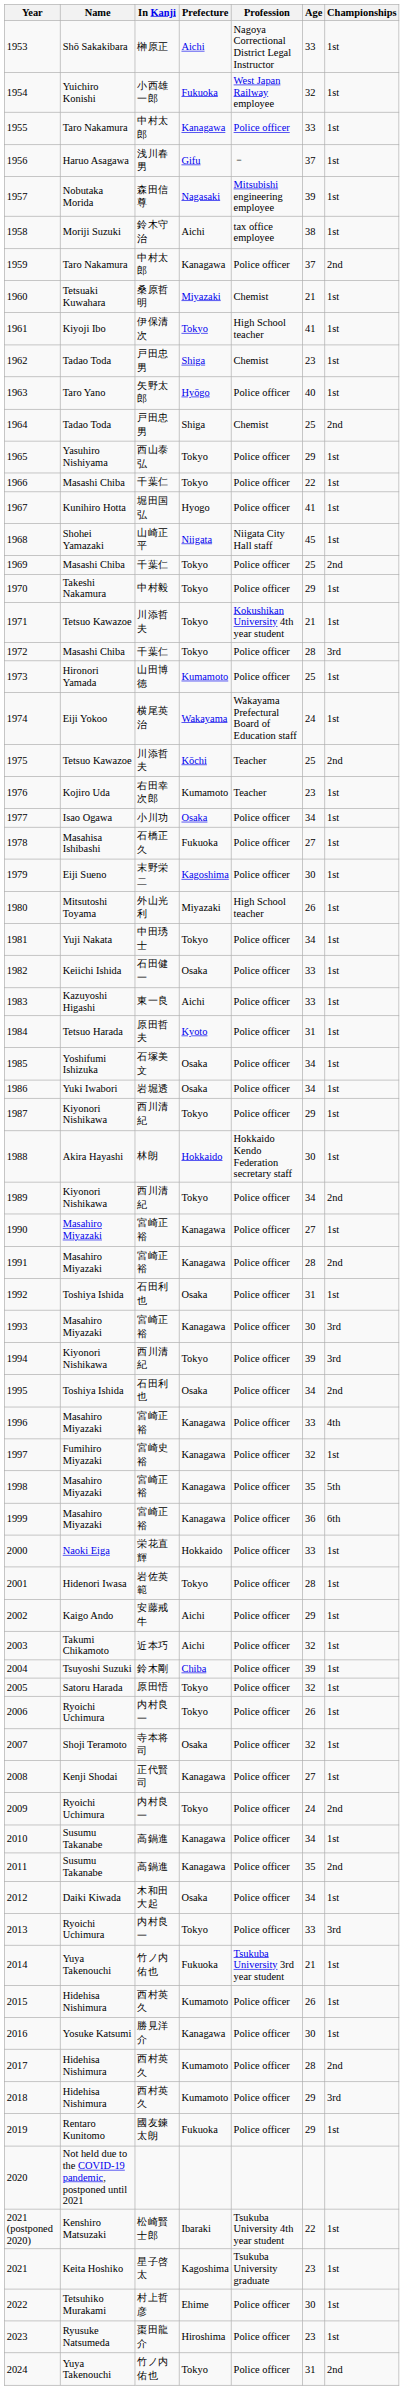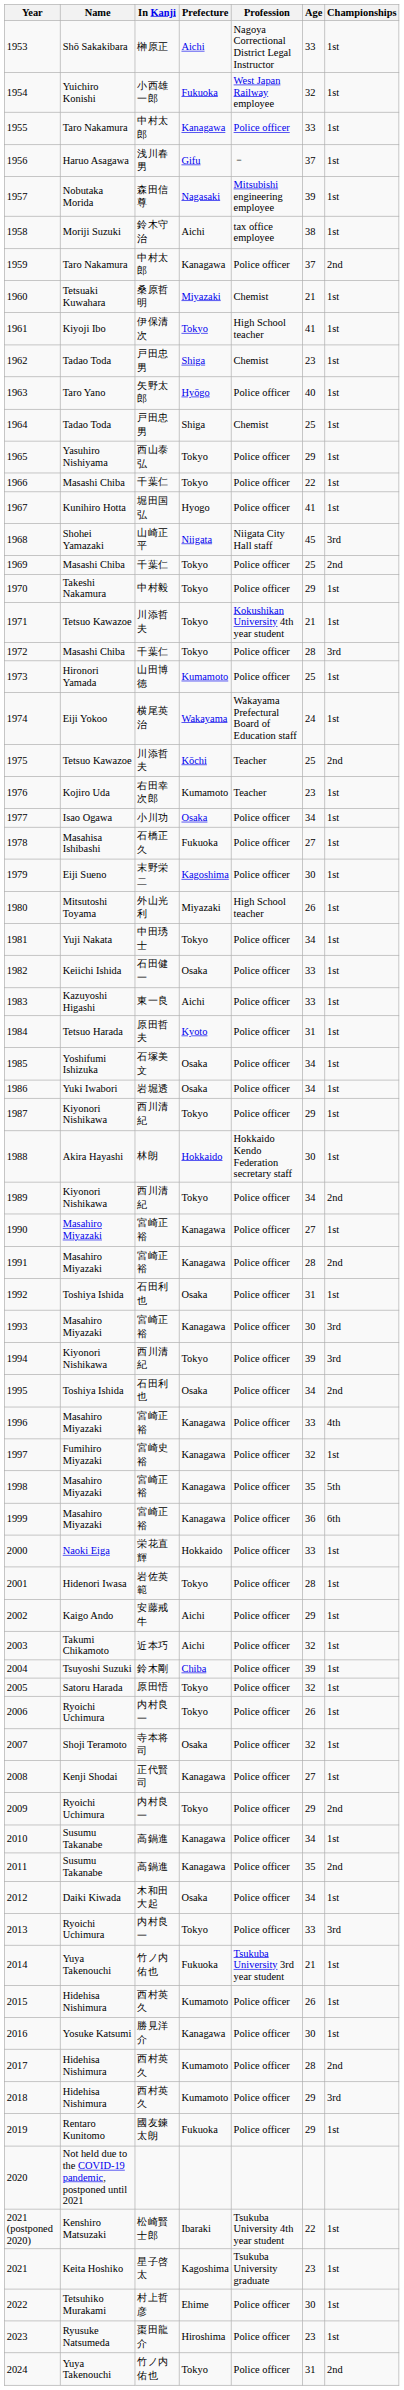 <table class="sortable wikitable">
 <tr>
 <th>Year</th>
 <th style="white-space: nowrap;">Name</th>
 <th style="white-space: nowrap;">In <a href='#'>Kanji</a></th>
 <th style="white-space: nowrap;">Prefecture</th>
 <th style="white-space: nowrap;">Profession</th>
 <th style="white-space: nowrap;">Age</th>
 <th style="white-space: nowrap;">Championships</th>
 </tr>
 <tr>
 <td>1953</td>
 <td>Shō Sakakibara</td>
 <td>榊原正</td>
 <td><a href='#'>Aichi</a></td>
 <td>Nagoya Correctional District Legal Instructor</td>
 <td>33</td>
 <td>1st</td>
 </tr>
 <tr>
 <td>1954</td>
 <td>Yuichiro Konishi</td>
 <td>小西雄一郎</td>
 <td><a href='#'>Fukuoka</a></td>
 <td><a href='#'>West Japan Railway</a> employee</td>
 <td>32</td>
 <td>1st</td>
 </tr>
 <tr>
 <td>1955</td>
 <td>Taro Nakamura</td>
 <td>中村太郎</td>
 <td><a href='#'>Kanagawa</a></td>
 <td><a href='#'>Police officer</a></td>
 <td>33</td>
 <td>1st</td>
 </tr>
 <tr>
 <td>1956</td>
 <td>Haruo Asagawa</td>
 <td>浅川春男</td>
 <td><a href='#'>Gifu</a></td>
 <td>－</td>
 <td>37</td>
 <td>1st</td>
 </tr>
 <tr>
 <td>1957</td>
 <td>Nobutaka Morida</td>
 <td>森田信尊</td>
 <td><a href='#'>Nagasaki</a></td>
 <td><a href='#'>Mitsubishi</a> engineering employee</td>
 <td>39</td>
 <td>1st</td>
 </tr>
 <tr>
 <td>1958</td>
 <td>Moriji Suzuki</td>
 <td>鈴木守治</td>
 <td>Aichi</td>
 <td>tax office employee</td>
 <td>38</td>
 <td>1st</td>
 </tr>
 <tr>
 <td>1959</td>
 <td>Taro Nakamura</td>
 <td>中村太郎</td>
 <td>Kanagawa</td>
 <td>Police officer</td>
 <td>37</td>
 <td>2nd</td>
 </tr>
 <tr>
 <td>1960</td>
 <td>Tetsuaki Kuwahara</td>
 <td>桑原哲明</td>
 <td><a href='#'>Miyazaki</a></td>
 <td>Chemist</td>
 <td>21</td>
 <td>1st</td>
 </tr>
 <tr>
 <td>1961</td>
 <td>Kiyoji Ibo</td>
 <td>伊保清次</td>
 <td><a href='#'>Tokyo</a></td>
 <td>High School teacher</td>
 <td>41</td>
 <td>1st</td>
 </tr>
 <tr>
 <td>1962</td>
 <td>Tadao Toda</td>
 <td>戸田忠男</td>
 <td><a href='#'>Shiga</a></td>
 <td>Chemist</td>
 <td>23</td>
 <td>1st</td>
 </tr>
 <tr>
 <td>1963</td>
 <td>Taro Yano</td>
 <td>矢野太郎</td>
 <td><a href='#'>Hyōgo</a></td>
 <td>Police officer</td>
 <td>40</td>
 <td>1st</td>
 </tr>
 <tr>
 <td>1964</td>
 <td>Tadao Toda</td>
 <td>戸田忠男</td>
 <td>Shiga</td>
 <td>Chemist</td>
 <td>25</td>
-<td>2nd</td>
+<td>1st</td>
 </tr>
 <tr>
 <td>1965</td>
 <td>Yasuhiro Nishiyama</td>
 <td>西山泰弘</td>
 <td>Tokyo</td>
 <td>Police officer</td>
 <td>29</td>
 <td>1st</td>
 </tr>
 <tr>
 <td>1966</td>
 <td>Masashi Chiba</td>
 <td>千葉仁</td>
 <td>Tokyo</td>
 <td>Police officer</td>
 <td>22</td>
 <td>1st</td>
 </tr>
 <tr>
 <td>1967</td>
 <td>Kunihiro Hotta</td>
 <td>堀田国弘</td>
 <td>Hyogo</td>
 <td>Police officer</td>
 <td>41</td>
 <td>1st</td>
 </tr>
 <tr>
 <td>1968</td>
 <td>Shohei Yamazaki</td>
 <td>山崎正平</td>
 <td><a href='#'>Niigata</a></td>
 <td>Niigata City Hall staff</td>
 <td>45</td>
-<td>1st</td>
+<td>3rd</td>
 </tr>
 <tr>
 <td>1969</td>
 <td>Masashi Chiba</td>
 <td>千葉仁</td>
 <td>Tokyo</td>
 <td>Police officer</td>
 <td>25</td>
 <td>2nd</td>
 </tr>
 <tr>
 <td>1970</td>
 <td>Takeshi Nakamura</td>
 <td>中村毅</td>
 <td>Tokyo</td>
 <td>Police officer</td>
 <td>29</td>
 <td>1st</td>
 </tr>
 <tr>
 <td>1971</td>
 <td>Tetsuo Kawazoe</td>
 <td>川添哲夫</td>
 <td>Tokyo</td>
 <td><a href='#'>Kokushikan University</a> 4th year student</td>
 <td>21</td>
 <td>1st</td>
 </tr>
 <tr>
 <td>1972</td>
 <td>Masashi Chiba</td>
 <td>千葉仁</td>
 <td>Tokyo</td>
 <td>Police officer</td>
 <td>28</td>
 <td>3rd</td>
 </tr>
 <tr>
 <td>1973</td>
 <td>Hironori Yamada</td>
 <td>山田博徳</td>
 <td><a href='#'>Kumamoto</a></td>
 <td>Police officer</td>
 <td>25</td>
 <td>1st</td>
 </tr>
 <tr>
 <td>1974</td>
 <td>Eiji Yokoo</td>
 <td>横尾英治</td>
 <td><a href='#'>Wakayama</a></td>
 <td>Wakayama Prefectural Board of Education staff</td>
 <td>24</td>
 <td>1st</td>
 </tr>
 <tr>
 <td>1975</td>
 <td>Tetsuo Kawazoe</td>
 <td>川添哲夫</td>
 <td><a href='#'>Kōchi</a></td>
 <td>Teacher</td>
 <td>25</td>
 <td>2nd</td>
 </tr>
 <tr>
 <td>1976</td>
 <td>Kojiro Uda</td>
 <td>右田幸次郎</td>
 <td>Kumamoto</td>
 <td>Teacher</td>
 <td>23</td>
 <td>1st</td>
 </tr>
 <tr>
 <td>1977</td>
 <td>Isao Ogawa</td>
 <td>小川功</td>
 <td><a href='#'>Osaka</a></td>
 <td>Police officer</td>
 <td>34</td>
 <td>1st</td>
 </tr>
 <tr>
 <td>1978</td>
 <td>Masahisa Ishibashi</td>
 <td>石橋正久</td>
 <td>Fukuoka</td>
 <td>Police officer</td>
 <td>27</td>
 <td>1st</td>
 </tr>
 <tr>
 <td>1979</td>
 <td>Eiji Sueno</td>
 <td>末野栄二</td>
 <td><a href='#'>Kagoshima</a></td>
 <td>Police officer</td>
 <td>30</td>
 <td>1st</td>
 </tr>
 <tr>
 <td>1980</td>
 <td>Mitsutoshi Toyama</td>
 <td>外山光利</td>
 <td>Miyazaki</td>
 <td>High School teacher</td>
 <td>26</td>
 <td>1st</td>
 </tr>
 <tr>
 <td>1981</td>
 <td>Yuji Nakata</td>
 <td>中田琇士</td>
 <td>Tokyo</td>
 <td>Police officer</td>
 <td>34</td>
 <td>1st</td>
 </tr>
 <tr>
 <td>1982</td>
 <td>Keiichi Ishida</td>
 <td>石田健一</td>
 <td>Osaka</td>
 <td>Police officer</td>
 <td>33</td>
 <td>1st</td>
 </tr>
 <tr>
 <td>1983</td>
 <td>Kazuyoshi Higashi</td>
 <td>東一良</td>
 <td>Aichi</td>
 <td>Police officer</td>
 <td>33</td>
 <td>1st</td>
 </tr>
 <tr>
 <td>1984</td>
 <td>Tetsuo Harada</td>
 <td>原田哲夫</td>
 <td><a href='#'>Kyoto</a></td>
 <td>Police officer</td>
 <td>31</td>
 <td>1st</td>
 </tr>
 <tr>
 <td>1985</td>
 <td>Yoshifumi Ishizuka</td>
 <td>石塚美文</td>
 <td>Osaka</td>
 <td>Police officer</td>
 <td>34</td>
 <td>1st</td>
 </tr>
 <tr>
 <td>1986</td>
 <td>Yuki Iwabori</td>
 <td>岩堀透</td>
 <td>Osaka</td>
 <td>Police officer</td>
 <td>34</td>
 <td>1st</td>
 </tr>
 <tr>
 <td>1987</td>
 <td>Kiyonori Nishikawa</td>
 <td>西川清紀</td>
 <td>Tokyo</td>
 <td>Police officer</td>
 <td>29</td>
 <td>1st</td>
 </tr>
 <tr>
 <td>1988</td>
 <td>Akira Hayashi</td>
 <td>林朗</td>
 <td><a href='#'>Hokkaido</a></td>
 <td>Hokkaido Kendo Federation secretary staff</td>
 <td>30</td>
 <td>1st</td>
 </tr>
 <tr>
 <td>1989</td>
 <td>Kiyonori Nishikawa</td>
 <td>西川清紀</td>
 <td>Tokyo</td>
 <td>Police officer</td>
 <td>34</td>
 <td>2nd</td>
 </tr>
 <tr>
 <td>1990</td>
 <td><a href='#'>Masahiro Miyazaki</a></td>
 <td>宮崎正裕</td>
 <td>Kanagawa</td>
 <td>Police officer</td>
 <td>27</td>
 <td>1st</td>
 </tr>
 <tr>
 <td>1991</td>
 <td>Masahiro Miyazaki</td>
 <td>宮崎正裕</td>
 <td>Kanagawa</td>
 <td>Police officer</td>
 <td>28</td>
 <td>2nd</td>
 </tr>
 <tr>
 <td>1992</td>
 <td>Toshiya Ishida</td>
 <td>石田利也</td>
 <td>Osaka</td>
 <td>Police officer</td>
 <td>31</td>
 <td>1st</td>
 </tr>
 <tr>
 <td>1993</td>
 <td>Masahiro Miyazaki</td>
 <td>宮崎正裕</td>
 <td>Kanagawa</td>
 <td>Police officer</td>
 <td>30</td>
 <td>3rd</td>
 </tr>
 <tr>
 <td>1994</td>
 <td>Kiyonori Nishikawa</td>
 <td>西川清紀</td>
 <td>Tokyo</td>
 <td>Police officer</td>
 <td>39</td>
 <td>3rd</td>
 </tr>
 <tr>
 <td>1995</td>
 <td>Toshiya Ishida</td>
 <td>石田利也</td>
 <td>Osaka</td>
 <td>Police officer</td>
 <td>34</td>
 <td>2nd</td>
 </tr>
 <tr>
 <td>1996</td>
 <td>Masahiro Miyazaki</td>
 <td>宮崎正裕</td>
 <td>Kanagawa</td>
 <td>Police officer</td>
 <td>33</td>
 <td>4th</td>
 </tr>
 <tr>
 <td>1997</td>
 <td>Fumihiro Miyazaki</td>
 <td>宮崎史裕</td>
 <td>Kanagawa</td>
 <td>Police officer</td>
 <td>32</td>
 <td>1st</td>
 </tr>
 <tr>
 <td>1998</td>
 <td>Masahiro Miyazaki</td>
 <td>宮崎正裕</td>
 <td>Kanagawa</td>
 <td>Police officer</td>
 <td>35</td>
 <td>5th</td>
 </tr>
 <tr>
 <td>1999</td>
 <td>Masahiro Miyazaki</td>
 <td>宮崎正裕</td>
 <td>Kanagawa</td>
 <td>Police officer</td>
 <td>36</td>
 <td>6th</td>
 </tr>
 <tr>
 <td>2000</td>
 <td><a href='#'>Naoki Eiga</a></td>
 <td>栄花直輝</td>
 <td>Hokkaido</td>
 <td>Police officer</td>
 <td>33</td>
 <td>1st</td>
 </tr>
 <tr>
 <td>2001</td>
 <td>Hidenori Iwasa</td>
 <td>岩佐英範</td>
 <td>Tokyo</td>
 <td>Police officer</td>
 <td>28</td>
 <td>1st</td>
 </tr>
 <tr>
 <td>2002</td>
 <td>Kaigo Ando</td>
 <td>安藤戒牛</td>
 <td>Aichi</td>
 <td>Police officer</td>
 <td>29</td>
 <td>1st</td>
 </tr>
 <tr>
 <td>2003</td>
 <td>Takumi Chikamoto</td>
 <td>近本巧</td>
 <td>Aichi</td>
 <td>Police officer</td>
 <td>32</td>
 <td>1st</td>
 </tr>
 <tr>
 <td>2004</td>
 <td>Tsuyoshi Suzuki</td>
 <td>鈴木剛</td>
 <td><a href='#'>Chiba</a></td>
 <td>Police officer</td>
 <td>39</td>
 <td>1st</td>
 </tr>
 <tr>
 <td>2005</td>
 <td>Satoru Harada</td>
 <td>原田悟</td>
 <td>Tokyo</td>
 <td>Police officer</td>
 <td>32</td>
 <td>1st</td>
 </tr>
 <tr>
 <td>2006</td>
 <td>Ryoichi Uchimura</td>
 <td>内村良一</td>
 <td>Tokyo</td>
 <td>Police officer</td>
 <td>26</td>
 <td>1st</td>
 </tr>
 <tr>
 <td>2007</td>
 <td>Shoji Teramoto</td>
 <td>寺本将司</td>
 <td>Osaka</td>
 <td>Police officer</td>
 <td>32</td>
 <td>1st</td>
 </tr>
 <tr>
 <td>2008</td>
 <td>Kenji Shodai</td>
 <td>正代賢司</td>
 <td>Kanagawa</td>
 <td>Police officer</td>
 <td>27</td>
 <td>1st</td>
 </tr>
 <tr>
 <td>2009</td>
 <td>Ryoichi Uchimura</td>
 <td>内村良一</td>
 <td>Tokyo</td>
 <td>Police officer</td>
-<td>24</td>
+<td>29</td>
 <td>2nd</td>
 </tr>
 <tr>
 <td>2010</td>
 <td>Susumu Takanabe</td>
 <td>高鍋進</td>
 <td>Kanagawa</td>
 <td>Police officer</td>
 <td>34</td>
 <td>1st</td>
 </tr>
 <tr>
 <td>2011</td>
 <td>Susumu Takanabe</td>
 <td>高鍋進</td>
 <td>Kanagawa</td>
 <td>Police officer</td>
 <td>35</td>
 <td>2nd</td>
 </tr>
 <tr>
 <td>2012</td>
 <td>Daiki Kiwada</td>
 <td>木和田大起</td>
 <td>Osaka</td>
 <td>Police officer</td>
 <td>34</td>
 <td>1st</td>
 </tr>
 <tr>
 <td>2013</td>
 <td>Ryoichi Uchimura</td>
 <td>内村良一</td>
 <td>Tokyo</td>
 <td>Police officer</td>
 <td>33</td>
 <td>3rd</td>
 </tr>
 <tr>
 <td>2014</td>
 <td>Yuya Takenouchi</td>
 <td>竹ノ内佑也</td>
 <td>Fukuoka</td>
 <td><a href='#'>Tsukuba University</a> 3rd year student</td>
 <td>21</td>
 <td>1st</td>
 </tr>
 <tr>
 <td>2015</td>
 <td>Hidehisa Nishimura</td>
 <td>西村英久</td>
 <td>Kumamoto</td>
 <td>Police officer</td>
 <td>26</td>
 <td>1st</td>
 </tr>
 <tr>
 <td>2016</td>
 <td>Yosuke Katsumi</td>
 <td>勝見洋介</td>
 <td>Kanagawa</td>
 <td>Police officer</td>
 <td>30</td>
 <td>1st</td>
 </tr>
 <tr>
 <td>2017</td>
 <td>Hidehisa Nishimura</td>
 <td>西村英久</td>
 <td>Kumamoto</td>
 <td>Police officer</td>
 <td>28</td>
 <td>2nd</td>
 </tr>
 <tr>
 <td>2018</td>
 <td>Hidehisa Nishimura</td>
 <td>西村英久</td>
 <td>Kumamoto</td>
 <td>Police officer</td>
 <td>29</td>
 <td>3rd</td>
 </tr>
 <tr>
 <td>2019</td>
 <td>Rentaro Kunitomo</td>
 <td>國友鍊太朗</td>
 <td>Fukuoka</td>
 <td>Police officer</td>
 <td>29</td>
 <td>1st</td>
 </tr>
 <tr>
 <td>2020</td>
 <td>Not held due to the <a href='#'>COVID-19 pandemic</a>, postponed until 2021</td>
 <td></td>
 <td></td>
 <td></td>
 <td></td>
 <td></td>
 </tr>
 <tr>
 <td>2021 (postponed 2020)</td>
 <td>Kenshiro Matsuzaki</td>
 <td>松崎賢士郎</td>
 <td>Ibaraki</td>
 <td>Tsukuba University 4th year student</td>
 <td>22</td>
 <td>1st</td>
 </tr>
 <tr>
 <td>2021</td>
 <td>Keita Hoshiko</td>
 <td>星子啓太</td>
 <td>Kagoshima</td>
 <td>Tsukuba University graduate</td>
 <td>23</td>
 <td>1st</td>
 </tr>
 <tr>
 <td>2022</td>
 <td>Tetsuhiko Murakami</td>
 <td>村上哲彦</td>
 <td>Ehime</td>
 <td>Police officer</td>
 <td>30</td>
 <td>1st</td>
 </tr>
 <tr>
 <td>2023</td>
 <td>Ryusuke Natsumeda</td>
 <td>棗田龍介　</td>
 <td>Hiroshima</td>
 <td>Police officer</td>
 <td>23</td>
 <td>1st</td>
 </tr>
 <tr>
 <td>2024</td>
 <td>Yuya Takenouchi</td>
 <td>竹ノ内佑也</td>
 <td>Tokyo</td>
 <td>Police officer</td>
 <td>31</td>
 <td>2nd</td>
 </tr>
 </table>
